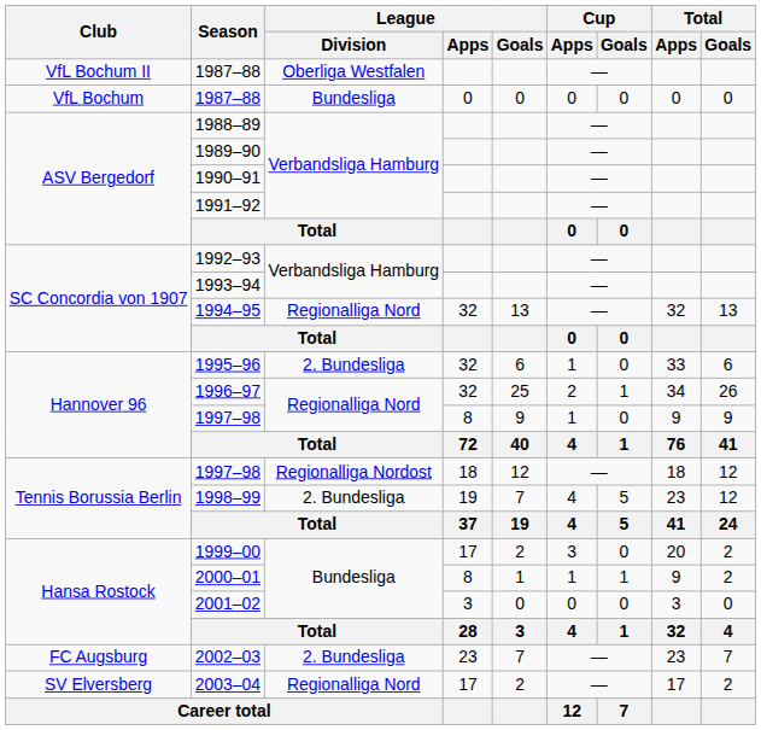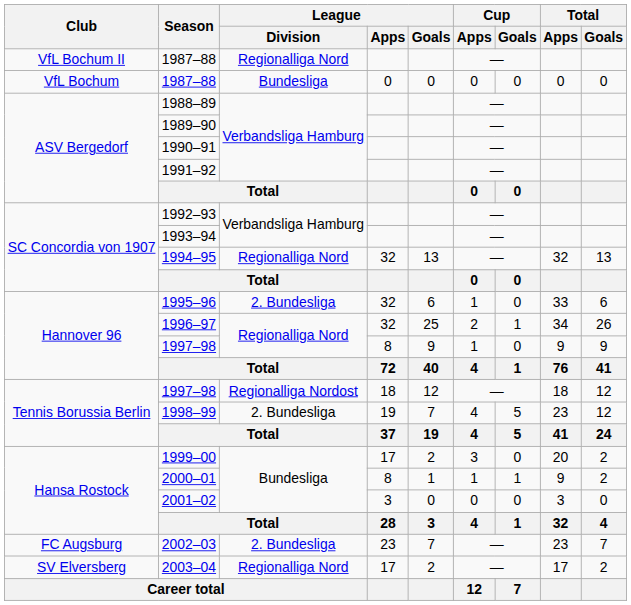 <table class="wikitable" style="text-align:center">
 <tr>
 <th rowspan="2">Club</th>
 <th rowspan="2">Season</th>
 <th colspan="3">League</th>
 <th colspan="2">Cup</th>
 <th colspan="2">Total</th>
 </tr>
 <tr>
 <th>Division</th>
 <th>Apps</th>
 <th>Goals</th>
 <th>Apps</th>
 <th>Goals</th>
 <th>Apps</th>
 <th>Goals</th>
 </tr>
 <tr>
 <td><a href='#'>VfL Bochum II</a></td>
 <td>1987–88</td>
-<td><a href='#'>Oberliga Westfalen</a></td>
+<td><a href='#'>Regionalliga Nord</a></td>
 <td></td>
 <td></td>
 <td colspan="2">—</td>
 <td></td>
 <td></td>
 </tr>
 <tr>
 <td><a href='#'>VfL Bochum</a></td>
 <td><a href='#'>1987–88</a></td>
 <td><a href='#'>Bundesliga</a></td>
 <td>0</td>
 <td>0</td>
 <td>0</td>
 <td>0</td>
 <td>0</td>
 <td>0</td>
 </tr>
 <tr>
 <td rowspan="5"><a href='#'>ASV Bergedorf</a></td>
 <td>1988–89</td>
 <td rowspan="4"><a href='#'>Verbandsliga Hamburg</a></td>
 <td></td>
 <td></td>
 <td colspan="2">—</td>
 <td></td>
 <td></td>
 </tr>
 <tr>
 <td>1989–90</td>
 <td></td>
 <td></td>
 <td colspan="2">—</td>
 <td></td>
 <td></td>
 </tr>
 <tr>
 <td>1990–91</td>
 <td></td>
 <td></td>
 <td colspan="2">—</td>
 <td></td>
 <td></td>
 </tr>
 <tr>
 <td>1991–92</td>
 <td></td>
 <td></td>
 <td colspan="2">—</td>
 <td></td>
 <td></td>
 </tr>
 <tr>
 <th colspan="2">Total</th>
 <th></th>
 <th></th>
 <th>0</th>
 <th>0</th>
 <th></th>
 <th></th>
 </tr>
 <tr>
 <td rowspan="4"><a href='#'>SC Concordia von 1907</a></td>
 <td>1992–93</td>
 <td rowspan="2">Verbandsliga Hamburg</td>
 <td></td>
 <td></td>
 <td colspan="2">—</td>
 <td></td>
 <td></td>
 </tr>
 <tr>
 <td>1993–94</td>
 <td></td>
 <td></td>
 <td colspan="2">—</td>
 <td></td>
 <td></td>
 </tr>
 <tr>
 <td><a href='#'>1994–95</a></td>
 <td><a href='#'>Regionalliga Nord</a></td>
 <td>32</td>
 <td>13</td>
 <td colspan="2">—</td>
 <td>32</td>
 <td>13</td>
 </tr>
 <tr>
 <th colspan="2">Total</th>
 <th></th>
 <th></th>
 <th>0</th>
 <th>0</th>
 <th></th>
 <th></th>
 </tr>
 <tr>
 <td rowspan="4"><a href='#'>Hannover 96</a></td>
 <td><a href='#'>1995–96</a></td>
 <td><a href='#'>2. Bundesliga</a></td>
 <td>32</td>
 <td>6</td>
 <td>1</td>
 <td>0</td>
 <td>33</td>
 <td>6</td>
 </tr>
 <tr>
 <td><a href='#'>1996–97</a></td>
 <td rowspan="2"><a href='#'>Regionalliga Nord</a></td>
 <td>32</td>
 <td>25</td>
 <td>2</td>
 <td>1</td>
 <td>34</td>
 <td>26</td>
 </tr>
 <tr>
 <td><a href='#'>1997–98</a></td>
 <td>8</td>
 <td>9</td>
 <td>1</td>
 <td>0</td>
 <td>9</td>
 <td>9</td>
 </tr>
 <tr>
 <th colspan="2">Total</th>
 <th>72</th>
 <th>40</th>
 <th>4</th>
 <th>1</th>
 <th>76</th>
 <th>41</th>
 </tr>
 <tr>
 <td rowspan="3"><a href='#'>Tennis Borussia Berlin</a></td>
 <td><a href='#'>1997–98</a></td>
 <td><a href='#'>Regionalliga Nordost</a></td>
 <td>18</td>
 <td>12</td>
 <td colspan="2">—</td>
 <td>18</td>
 <td>12</td>
 </tr>
 <tr>
 <td><a href='#'>1998–99</a></td>
 <td>2. Bundesliga</td>
 <td>19</td>
 <td>7</td>
 <td>4</td>
 <td>5</td>
 <td>23</td>
 <td>12</td>
 </tr>
 <tr>
 <th colspan="2">Total</th>
 <th>37</th>
 <th>19</th>
 <th>4</th>
 <th>5</th>
 <th>41</th>
 <th>24</th>
 </tr>
 <tr>
 <td rowspan="4"><a href='#'>Hansa Rostock</a></td>
 <td><a href='#'>1999–00</a></td>
 <td rowspan="3">Bundesliga</td>
 <td>17</td>
 <td>2</td>
 <td>3</td>
 <td>0</td>
 <td>20</td>
 <td>2</td>
 </tr>
 <tr>
 <td><a href='#'>2000–01</a></td>
 <td>8</td>
 <td>1</td>
 <td>1</td>
 <td>1</td>
 <td>9</td>
 <td>2</td>
 </tr>
 <tr>
 <td><a href='#'>2001–02</a></td>
 <td>3</td>
 <td>0</td>
 <td>0</td>
 <td>0</td>
 <td>3</td>
 <td>0</td>
 </tr>
 <tr>
 <th colspan="2">Total</th>
 <th>28</th>
 <th>3</th>
 <th>4</th>
 <th>1</th>
 <th>32</th>
 <th>4</th>
 </tr>
 <tr>
 <td><a href='#'>FC Augsburg</a></td>
 <td><a href='#'>2002–03</a></td>
 <td><a href='#'>2. Bundesliga</a></td>
 <td>23</td>
 <td>7</td>
 <td colspan="2">—</td>
 <td>23</td>
 <td>7</td>
 </tr>
 <tr>
 <td><a href='#'>SV Elversberg</a></td>
 <td><a href='#'>2003–04</a></td>
 <td><a href='#'>Regionalliga Nord</a></td>
 <td>17</td>
 <td>2</td>
 <td colspan="2">—</td>
 <td>17</td>
 <td>2</td>
 </tr>
 <tr>
 <th colspan="3">Career total</th>
 <th></th>
 <th></th>
 <th>12</th>
 <th>7</th>
 <th></th>
 <th></th>
 </tr>
 </table>
